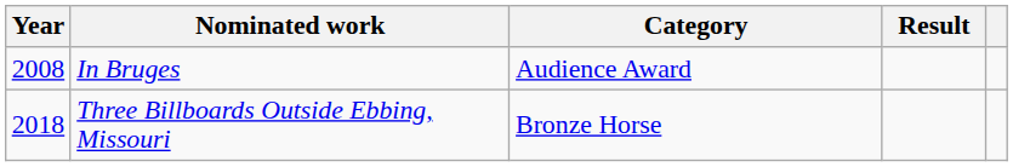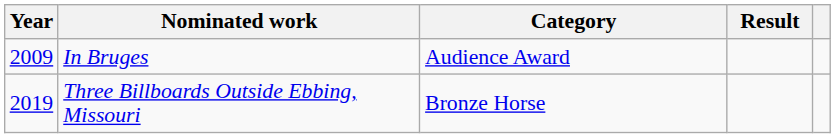 <table class="wikitable">
 <tr>
 <th scope="col" style="width:1em;">Year</th>
 <th scope="col" style="width:39em;">Nominated work</th>
 <th scope="col" style="width:33em;">Category</th>
 <th scope="col" style="width:5em;">Result</th>
 <th scope="col" style="width:1em;"></th>
 </tr>
 <tr>
-<td><a href='#'>2008</a></td>
+<td><a href='#'>2009</a></td>
 <td><em><a href='#'>In Bruges</a></em></td>
 <td><a href='#'>Audience Award</a></td>
 <td></td>
 <td style="text-align:center;"></td>
 </tr>
 <tr>
-<td><a href='#'>2018</a></td>
+<td><a href='#'>2019</a></td>
 <td><em><a href='#'>Three Billboards Outside Ebbing, Missouri</a></em></td>
 <td><a href='#'>Bronze Horse</a></td>
 <td></td>
 <td style="text-align:center;"></td>
 </tr>
 </table>
